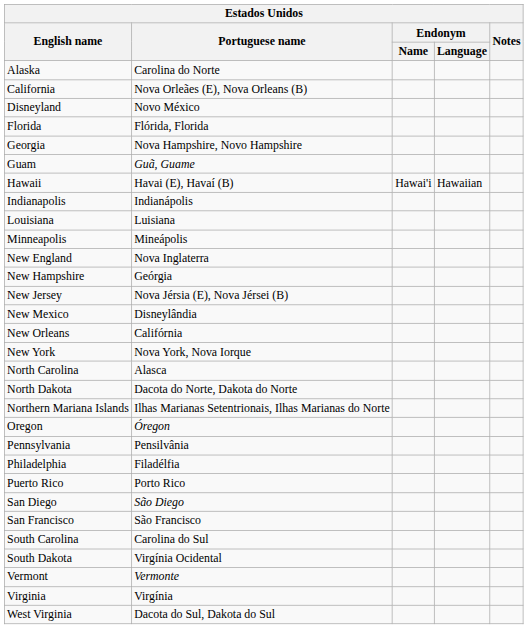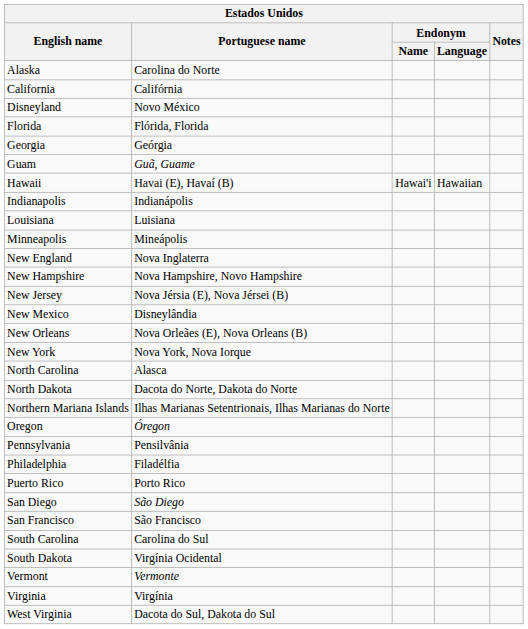 <table class="wikitable sortable">
 <tr>
 <th colspan="5"> Estados Unidos</th>
 </tr>
 <tr>
 <th rowspan="2">English name</th>
 <th rowspan="2">Portuguese name</th>
 <th colspan="2">Endonym</th>
 <th rowspan="2">Notes</th>
 </tr>
 <tr>
 <th>Name</th>
 <th>Language</th>
 </tr>
 <tr>
 <td>Alaska</td>
 <td>Carolina do Norte</td>
 <td></td>
 <td></td>
 <td></td>
 </tr>
 <tr>
 <td>California</td>
-<td>Nova Orleães (E), Nova Orleans (B)</td>
+<td>Califórnia</td>
 <td></td>
 <td></td>
 <td></td>
 </tr>
 <tr>
 <td>Disneyland</td>
 <td>Novo México</td>
 <td></td>
 <td></td>
 <td></td>
 </tr>
 <tr>
 <td>Florida</td>
 <td>Flórida, Florida</td>
 <td></td>
 <td></td>
 <td></td>
 </tr>
 <tr>
 <td>Georgia</td>
-<td>Nova Hampshire, Novo Hampshire</td>
+<td>Geórgia</td>
 <td></td>
 <td></td>
 <td></td>
 </tr>
 <tr>
 <td>Guam</td>
 <td><em>Guã</em>, <em>Guame</em></td>
 <td></td>
 <td></td>
 <td></td>
 </tr>
 <tr>
 <td>Hawaii</td>
 <td>Havai (E), Havaí (B)</td>
 <td>Hawai'i</td>
 <td>Hawaiian</td>
 <td></td>
 </tr>
 <tr>
 <td>Indianapolis</td>
 <td>Indianápolis</td>
 <td></td>
 <td></td>
 <td></td>
 </tr>
 <tr>
 <td>Louisiana</td>
 <td>Luisiana</td>
 <td></td>
 <td></td>
 <td></td>
 </tr>
 <tr>
 <td>Minneapolis</td>
 <td>Mineápolis</td>
 <td></td>
 <td></td>
 <td></td>
 </tr>
 <tr>
 <td>New England</td>
 <td>Nova Inglaterra</td>
 <td></td>
 <td></td>
 <td></td>
 </tr>
 <tr>
 <td>New Hampshire</td>
-<td>Geórgia</td>
+<td>Nova Hampshire, Novo Hampshire</td>
 <td></td>
 <td></td>
 <td></td>
 </tr>
 <tr>
 <td>New Jersey</td>
 <td>Nova Jérsia (E), Nova Jérsei (B)</td>
 <td></td>
 <td></td>
 <td></td>
 </tr>
 <tr>
 <td>New Mexico</td>
 <td>Disneylândia</td>
 <td></td>
 <td></td>
 <td></td>
 </tr>
 <tr>
 <td>New Orleans</td>
-<td>Califórnia</td>
+<td>Nova Orleães (E), Nova Orleans (B)</td>
 <td></td>
 <td></td>
 <td></td>
 </tr>
 <tr>
 <td>New York</td>
 <td>Nova York, Nova Iorque</td>
 <td></td>
 <td></td>
 <td></td>
 </tr>
 <tr>
 <td>North Carolina</td>
 <td>Alasca</td>
 <td></td>
 <td></td>
 <td></td>
 </tr>
 <tr>
 <td>North Dakota</td>
 <td>Dacota do Norte, Dakota do Norte</td>
 <td></td>
 <td></td>
 <td></td>
 </tr>
 <tr>
 <td>Northern Mariana Islands</td>
 <td>Ilhas Marianas Setentrionais, Ilhas Marianas do Norte</td>
 <td></td>
 <td></td>
 <td></td>
 </tr>
 <tr>
 <td>Oregon</td>
 <td><em>Óregon</em></td>
 <td></td>
 <td></td>
 <td></td>
 </tr>
 <tr>
 <td>Pennsylvania</td>
 <td>Pensilvânia</td>
 <td></td>
 <td></td>
 <td></td>
 </tr>
 <tr>
 <td>Philadelphia</td>
 <td>Filadélfia</td>
 <td></td>
 <td></td>
 <td></td>
 </tr>
 <tr>
 <td>Puerto Rico</td>
 <td>Porto Rico</td>
 <td></td>
 <td></td>
 <td></td>
 </tr>
 <tr>
 <td>San Diego</td>
 <td><em>São Diego</em></td>
 <td></td>
 <td></td>
 <td></td>
 </tr>
 <tr>
 <td>San Francisco</td>
 <td>São Francisco</td>
 <td></td>
 <td></td>
 <td></td>
 </tr>
 <tr>
 <td>South Carolina</td>
 <td>Carolina do Sul</td>
 <td></td>
 <td></td>
 <td></td>
 </tr>
 <tr>
 <td>South Dakota</td>
 <td>Virgínia Ocidental</td>
 <td></td>
 <td></td>
 <td></td>
 </tr>
 <tr>
 <td>Vermont</td>
 <td><em>Vermonte</em></td>
 <td></td>
 <td></td>
 <td></td>
 </tr>
 <tr>
 <td>Virginia</td>
 <td>Virgínia</td>
 <td></td>
 <td></td>
 <td></td>
 </tr>
 <tr>
 <td>West Virginia</td>
 <td>Dacota do Sul, Dakota do Sul</td>
 <td></td>
 <td></td>
 <td></td>
 </tr>
 </table>
